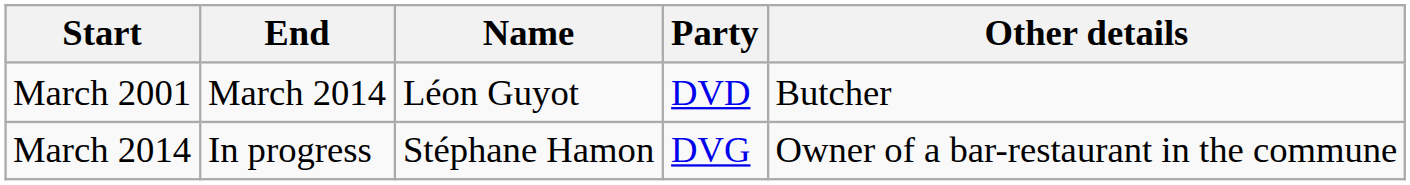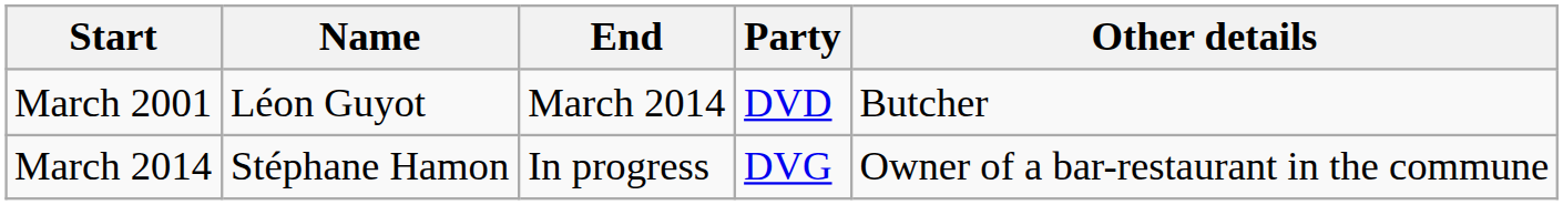 <table border="1" class="wikitable" style="margin:1em auto;">
 <tr>
 <th>Start</th>
+<th>Name</th>
 <th>End</th>
-<th>Name</th>
 <th>Party</th>
 <th>Other details</th>
 </tr>
 <tr>
 <td>March 2001</td>
+<td>Léon Guyot</td>
 <td>March 2014</td>
-<td>Léon Guyot</td>
 <td><a href='#'>DVD</a></td>
 <td>Butcher</td>
 </tr>
 <tr>
 <td>March 2014</td>
+<td>Stéphane Hamon</td>
 <td>In progress</td>
-<td>Stéphane Hamon</td>
 <td><a href='#'>DVG</a></td>
 <td>Owner of a bar-restaurant in the commune</td>
 </tr>
 </table>
